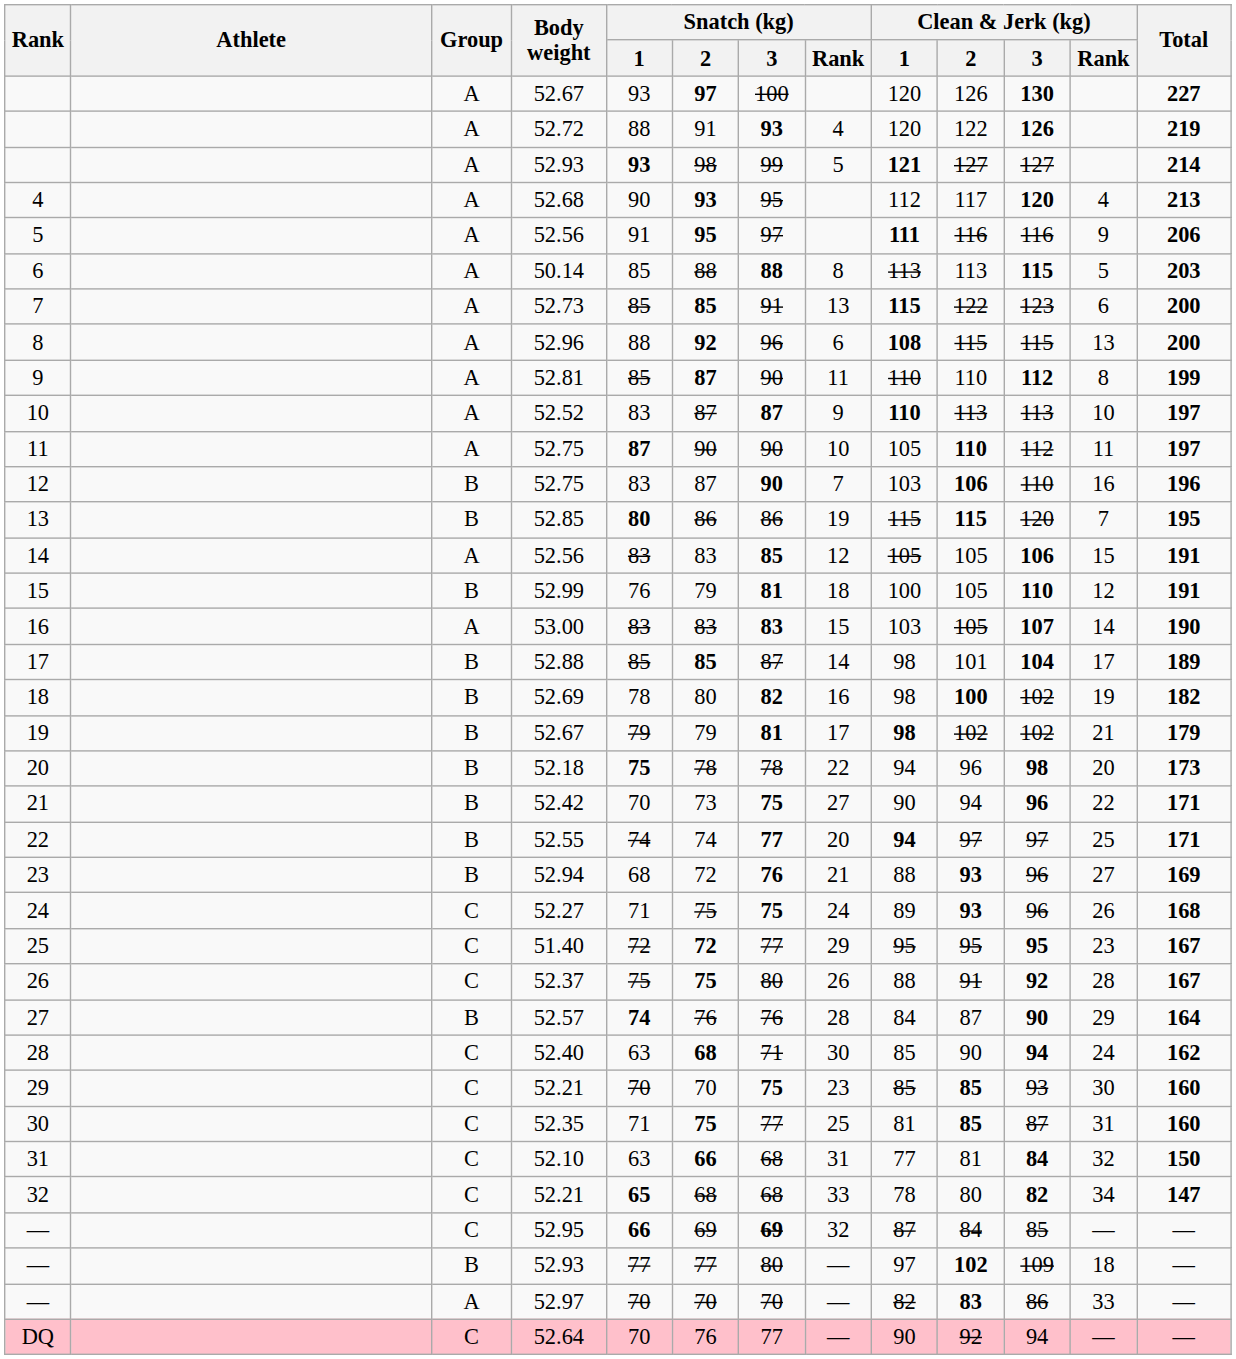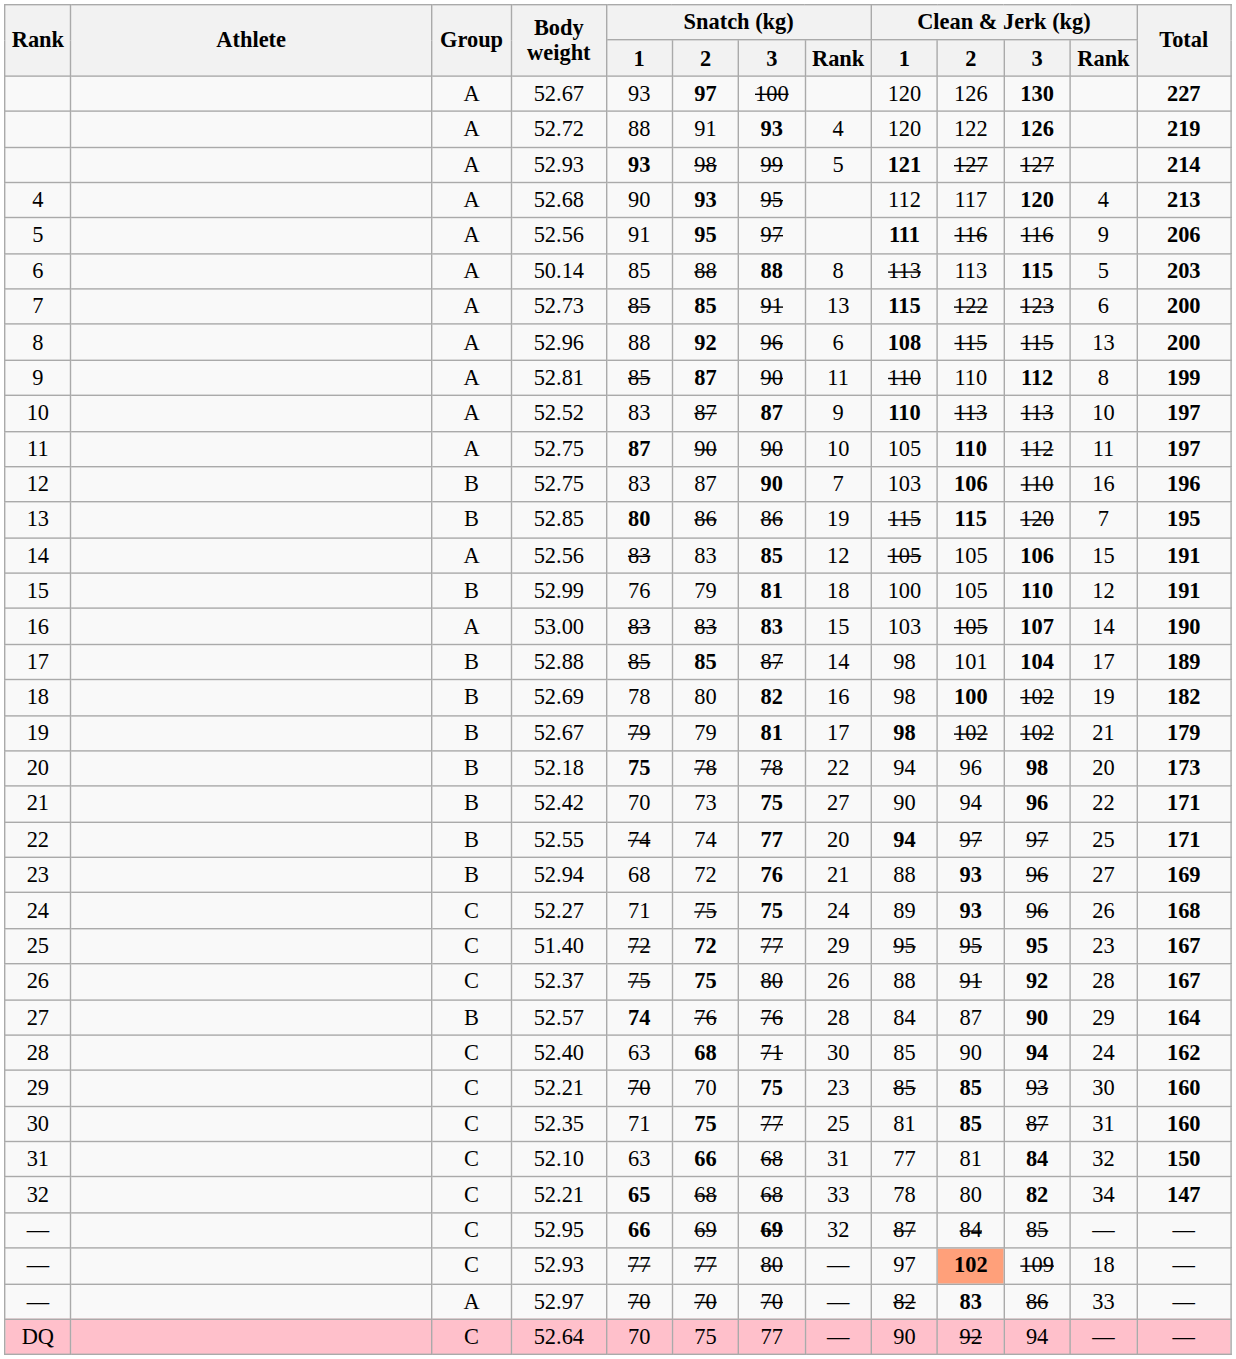 <table class = "wikitable" style="text-align:center;">
 <tr>
 <th rowspan=2 width=40>Rank</th>
 <th rowspan=2 width=250>Athlete</th>
 <th rowspan=2 width=50>Group</th>
 <th rowspan=2 width=60>Body weight</th>
 <th colspan=4>Snatch (kg)</th>
 <th colspan=4>Clean & Jerk (kg)</th>
 <th rowspan=2 width=60>Total</th>
 </tr>
 <tr>
 <th width=40>1</th>
 <th width=40>2</th>
 <th width=40>3</th>
 <th width=40>Rank</th>
 <th width=40>1</th>
 <th width=40>2</th>
 <th width=40>3</th>
 <th width=40>Rank</th>
 </tr>
 <tr>
 <td></td>
 <td align=left></td>
 <td>A</td>
 <td>52.67</td>
 <td>93</td>
 <td><strong>97</strong></td>
 <td><s>100</s></td>
 <td></td>
 <td>120</td>
 <td>126</td>
 <td><strong>130</strong></td>
 <td></td>
 <td><strong>227</strong></td>
 </tr>
 <tr>
 <td></td>
 <td align=left></td>
 <td>A</td>
 <td>52.72</td>
 <td>88</td>
 <td>91</td>
 <td><strong>93</strong></td>
 <td>4</td>
 <td>120</td>
 <td>122</td>
 <td><strong>126</strong></td>
 <td></td>
 <td><strong>219</strong></td>
 </tr>
 <tr>
 <td></td>
 <td align=left></td>
 <td>A</td>
 <td>52.93</td>
 <td><strong>93</strong></td>
 <td><s>98</s></td>
 <td><s>99</s></td>
 <td>5</td>
 <td><strong>121</strong></td>
 <td><s>127</s></td>
 <td><s>127</s></td>
 <td></td>
 <td><strong>214</strong></td>
 </tr>
 <tr>
 <td>4</td>
 <td align=left></td>
 <td>A</td>
 <td>52.68</td>
 <td>90</td>
 <td><strong>93</strong></td>
 <td><s>95</s></td>
 <td></td>
 <td>112</td>
 <td>117</td>
 <td><strong>120</strong></td>
 <td>4</td>
 <td><strong>213</strong></td>
 </tr>
 <tr>
 <td>5</td>
 <td align=left></td>
 <td>A</td>
 <td>52.56</td>
 <td>91</td>
 <td><strong>95</strong></td>
 <td><s>97</s></td>
 <td></td>
 <td><strong>111</strong></td>
 <td><s>116</s></td>
 <td><s>116</s></td>
 <td>9</td>
 <td><strong>206</strong></td>
 </tr>
 <tr>
 <td>6</td>
 <td align=left></td>
 <td>A</td>
 <td>50.14</td>
 <td>85</td>
 <td><s>88</s></td>
 <td><strong>88</strong></td>
 <td>8</td>
 <td><s>113</s></td>
 <td>113</td>
 <td><strong>115</strong></td>
 <td>5</td>
 <td><strong>203</strong></td>
 </tr>
 <tr>
 <td>7</td>
 <td align=left></td>
 <td>A</td>
 <td>52.73</td>
 <td><s>85</s></td>
 <td><strong>85</strong></td>
 <td><s>91</s></td>
 <td>13</td>
 <td><strong>115</strong></td>
 <td><s>122</s></td>
 <td><s>123</s></td>
 <td>6</td>
 <td><strong>200</strong></td>
 </tr>
 <tr>
 <td>8</td>
 <td align=left></td>
 <td>A</td>
 <td>52.96</td>
 <td>88</td>
 <td><strong>92</strong></td>
 <td><s>96</s></td>
 <td>6</td>
 <td><strong>108</strong></td>
 <td><s>115</s></td>
 <td><s>115</s></td>
 <td>13</td>
 <td><strong>200</strong></td>
 </tr>
 <tr>
 <td>9</td>
 <td align=left></td>
 <td>A</td>
 <td>52.81</td>
 <td><s>85</s></td>
 <td><strong>87</strong></td>
 <td><s>90</s></td>
 <td>11</td>
 <td><s>110</s></td>
 <td>110</td>
 <td><strong>112</strong></td>
 <td>8</td>
 <td><strong>199</strong></td>
 </tr>
 <tr>
 <td>10</td>
 <td align=left></td>
 <td>A</td>
 <td>52.52</td>
 <td>83</td>
 <td><s>87</s></td>
 <td><strong>87</strong></td>
 <td>9</td>
 <td><strong>110</strong></td>
 <td><s>113</s></td>
 <td><s>113</s></td>
 <td>10</td>
 <td><strong>197</strong></td>
 </tr>
 <tr>
 <td>11</td>
 <td align=left></td>
 <td>A</td>
 <td>52.75</td>
 <td><strong>87</strong></td>
 <td><s>90</s></td>
 <td><s>90</s></td>
 <td>10</td>
 <td>105</td>
 <td><strong>110</strong></td>
 <td><s>112</s></td>
 <td>11</td>
 <td><strong>197</strong></td>
 </tr>
 <tr>
 <td>12</td>
 <td align=left></td>
 <td>B</td>
 <td>52.75</td>
 <td>83</td>
 <td>87</td>
 <td><strong>90</strong></td>
 <td>7</td>
 <td>103</td>
 <td><strong>106</strong></td>
 <td><s>110</s></td>
 <td>16</td>
 <td><strong>196</strong></td>
 </tr>
 <tr>
 <td>13</td>
 <td align=left></td>
 <td>B</td>
 <td>52.85</td>
 <td><strong>80</strong></td>
 <td><s>86</s></td>
 <td><s>86</s></td>
 <td>19</td>
 <td><s>115</s></td>
 <td><strong>115</strong></td>
 <td><s>120</s></td>
 <td>7</td>
 <td><strong>195</strong></td>
 </tr>
 <tr>
 <td>14</td>
 <td align=left></td>
 <td>A</td>
 <td>52.56</td>
 <td><s>83</s></td>
 <td>83</td>
 <td><strong>85</strong></td>
 <td>12</td>
 <td><s>105</s></td>
 <td>105</td>
 <td><strong>106</strong></td>
 <td>15</td>
 <td><strong>191</strong></td>
 </tr>
 <tr>
 <td>15</td>
 <td align=left></td>
 <td>B</td>
 <td>52.99</td>
 <td>76</td>
 <td>79</td>
 <td><strong>81</strong></td>
 <td>18</td>
 <td>100</td>
 <td>105</td>
 <td><strong>110</strong></td>
 <td>12</td>
 <td><strong>191</strong></td>
 </tr>
 <tr>
 <td>16</td>
 <td align=left></td>
 <td>A</td>
 <td>53.00</td>
 <td><s>83</s></td>
 <td><s>83</s></td>
 <td><strong>83</strong></td>
 <td>15</td>
 <td>103</td>
 <td><s>105</s></td>
 <td><strong>107</strong></td>
 <td>14</td>
 <td><strong>190</strong></td>
 </tr>
 <tr>
 <td>17</td>
 <td align=left></td>
 <td>B</td>
 <td>52.88</td>
 <td><s>85</s></td>
 <td><strong>85</strong></td>
 <td><s>87</s></td>
 <td>14</td>
 <td>98</td>
 <td>101</td>
 <td><strong>104</strong></td>
 <td>17</td>
 <td><strong>189</strong></td>
 </tr>
 <tr>
 <td>18</td>
 <td align=left></td>
 <td>B</td>
 <td>52.69</td>
 <td>78</td>
 <td>80</td>
 <td><strong>82</strong></td>
 <td>16</td>
 <td>98</td>
 <td><strong>100</strong></td>
 <td><s>102</s></td>
 <td>19</td>
 <td><strong>182</strong></td>
 </tr>
 <tr>
 <td>19</td>
 <td align=left></td>
 <td>B</td>
 <td>52.67</td>
 <td><s>79</s></td>
 <td>79</td>
 <td><strong>81</strong></td>
 <td>17</td>
 <td><strong>98</strong></td>
 <td><s>102</s></td>
 <td><s>102</s></td>
 <td>21</td>
 <td><strong>179</strong></td>
 </tr>
 <tr>
 <td>20</td>
 <td align=left></td>
 <td>B</td>
 <td>52.18</td>
 <td><strong>75</strong></td>
 <td><s>78</s></td>
 <td><s>78</s></td>
 <td>22</td>
 <td>94</td>
 <td>96</td>
 <td><strong>98</strong></td>
 <td>20</td>
 <td><strong>173</strong></td>
 </tr>
 <tr>
 <td>21</td>
 <td align=left></td>
 <td>B</td>
 <td>52.42</td>
 <td>70</td>
 <td>73</td>
 <td><strong>75</strong></td>
 <td>27</td>
 <td>90</td>
 <td>94</td>
 <td><strong>96</strong></td>
 <td>22</td>
 <td><strong>171</strong></td>
 </tr>
 <tr>
 <td>22</td>
 <td align=left></td>
 <td>B</td>
 <td>52.55</td>
 <td><s>74</s></td>
 <td>74</td>
 <td><strong>77</strong></td>
 <td>20</td>
 <td><strong>94</strong></td>
 <td><s>97</s></td>
 <td><s>97</s></td>
 <td>25</td>
 <td><strong>171</strong></td>
 </tr>
 <tr>
 <td>23</td>
 <td align=left></td>
 <td>B</td>
 <td>52.94</td>
 <td>68</td>
 <td>72</td>
 <td><strong>76</strong></td>
 <td>21</td>
 <td>88</td>
 <td><strong>93</strong></td>
 <td><s>96</s></td>
 <td>27</td>
 <td><strong>169</strong></td>
 </tr>
 <tr>
 <td>24</td>
 <td align=left></td>
 <td>C</td>
 <td>52.27</td>
 <td>71</td>
 <td><s>75</s></td>
 <td><strong>75</strong></td>
 <td>24</td>
 <td>89</td>
 <td><strong>93</strong></td>
 <td><s>96</s></td>
 <td>26</td>
 <td><strong>168</strong></td>
 </tr>
 <tr>
 <td>25</td>
 <td align=left></td>
 <td>C</td>
 <td>51.40</td>
 <td><s>72</s></td>
 <td><strong>72</strong></td>
 <td><s>77</s></td>
 <td>29</td>
 <td><s>95</s></td>
 <td><s>95</s></td>
 <td><strong>95</strong></td>
 <td>23</td>
 <td><strong>167</strong></td>
 </tr>
 <tr>
 <td>26</td>
 <td align=left></td>
 <td>C</td>
 <td>52.37</td>
 <td><s>75</s></td>
 <td><strong>75</strong></td>
 <td><s>80</s></td>
 <td>26</td>
 <td>88</td>
 <td><s>91</s></td>
 <td><strong>92</strong></td>
 <td>28</td>
 <td><strong>167</strong></td>
 </tr>
 <tr>
 <td>27</td>
 <td align=left></td>
 <td>B</td>
 <td>52.57</td>
 <td><strong>74</strong></td>
 <td><s>76</s></td>
 <td><s>76</s></td>
 <td>28</td>
 <td>84</td>
 <td>87</td>
 <td><strong>90</strong></td>
 <td>29</td>
 <td><strong>164</strong></td>
 </tr>
 <tr>
 <td>28</td>
 <td align=left></td>
 <td>C</td>
 <td>52.40</td>
 <td>63</td>
 <td><strong>68</strong></td>
 <td><s>71</s></td>
 <td>30</td>
 <td>85</td>
 <td>90</td>
 <td><strong>94</strong></td>
 <td>24</td>
 <td><strong>162</strong></td>
 </tr>
 <tr>
 <td>29</td>
 <td align=left></td>
 <td>C</td>
 <td>52.21</td>
 <td><s>70</s></td>
 <td>70</td>
 <td><strong>75</strong></td>
 <td>23</td>
 <td><s>85</s></td>
 <td><strong>85</strong></td>
 <td><s>93</s></td>
 <td>30</td>
 <td><strong>160</strong></td>
 </tr>
 <tr>
 <td>30</td>
 <td align=left></td>
 <td>C</td>
 <td>52.35</td>
 <td>71</td>
 <td><strong>75</strong></td>
 <td><s>77</s></td>
 <td>25</td>
 <td>81</td>
 <td><strong>85</strong></td>
 <td><s>87</s></td>
 <td>31</td>
 <td><strong>160</strong></td>
 </tr>
 <tr>
 <td>31</td>
 <td align=left></td>
 <td>C</td>
 <td>52.10</td>
 <td>63</td>
 <td><strong>66</strong></td>
 <td><s>68</s></td>
 <td>31</td>
 <td>77</td>
 <td>81</td>
 <td><strong>84</strong></td>
 <td>32</td>
 <td><strong>150</strong></td>
 </tr>
 <tr>
 <td>32</td>
 <td align=left></td>
 <td>C</td>
 <td>52.21</td>
 <td><strong>65</strong></td>
 <td><s>68</s></td>
 <td><s>68</s></td>
 <td>33</td>
 <td>78</td>
 <td>80</td>
 <td><strong>82</strong></td>
 <td>34</td>
 <td><strong>147</strong></td>
 </tr>
 <tr>
 <td>—</td>
 <td align=left></td>
 <td>C</td>
 <td>52.95</td>
 <td><strong>66</strong></td>
 <td><s>69</s></td>
 <td><strong><s>69</s></strong></td>
 <td>32</td>
 <td><s>87</s></td>
 <td><s>84</s></td>
 <td><s>85</s></td>
 <td>—</td>
 <td>—</td>
 </tr>
 <tr>
 <td>—</td>
 <td align=left></td>
-<td>B</td>
+<td>C</td>
 <td>52.93</td>
 <td><s>77</s></td>
 <td><s>77</s></td>
 <td><s>80</s></td>
 <td>—</td>
 <td>97</td>
-<td><strong>102</strong></td>
+<td style="background: lightsalmon;"><strong>102</strong></td>
 <td><s>109</s></td>
 <td>18</td>
 <td>—</td>
 </tr>
 <tr>
 <td>—</td>
 <td align=left></td>
 <td>A</td>
 <td>52.97</td>
 <td><s>70</s></td>
 <td><s>70</s></td>
 <td><s>70</s></td>
 <td>—</td>
 <td><s>82</s></td>
 <td><strong>83</strong></td>
 <td><s>86</s></td>
 <td>33</td>
 <td>—</td>
 </tr>
 <tr bgcolor=pink>
 <td>DQ</td>
 <td align=left></td>
 <td>C</td>
 <td>52.64</td>
 <td>70</td>
-<td>76</td>
+<td>75</td>
 <td>77</td>
 <td>—</td>
 <td>90</td>
 <td><s>92</s></td>
 <td>94</td>
 <td>—</td>
 <td>—</td>
 </tr>
 </table>
